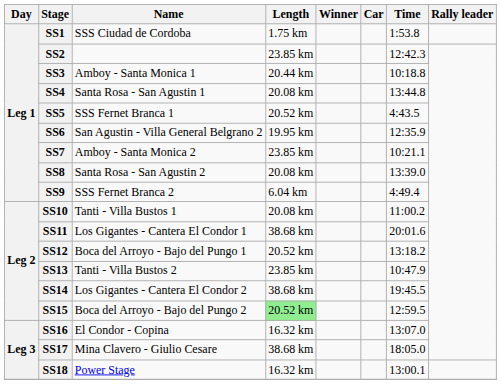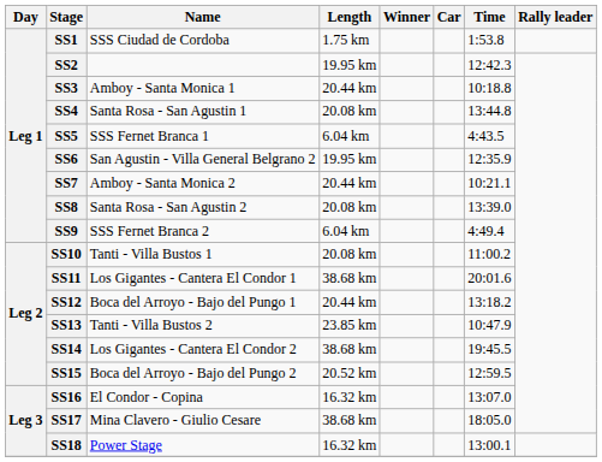 <table class="wikitable plainrowheaders sortable" style="font-size: 85%">
 <tr>
 <th>Day</th>
 <th>Stage</th>
 <th>Name</th>
 <th>Length</th>
 <th>Winner</th>
 <th>Car</th>
 <th>Time</th>
 <th>Rally leader</th>
 </tr>
 <tr>
 <th rowspan="9">Leg 1</th>
 <th>SS1</th>
 <td>SSS Ciudad de Cordoba</td>
 <td>1.75 km</td>
 <td></td>
 <td></td>
 <td>1:53.8</td>
 <td></td>
 </tr>
 <tr>
 <th>SS2</th>
 <td></td>
-<td>23.85 km</td>
+<td>19.95 km</td>
 <td></td>
 <td></td>
 <td>12:42.3</td>
 <td rowspan="16"></td>
 </tr>
 <tr>
 <th>SS3</th>
 <td>Amboy - Santa Monica 1</td>
 <td>20.44 km</td>
 <td></td>
 <td></td>
 <td>10:18.8</td>
 </tr>
 <tr>
 <th>SS4</th>
 <td>Santa Rosa - San Agustin 1</td>
 <td>20.08 km</td>
 <td></td>
 <td></td>
 <td>13:44.8</td>
 </tr>
 <tr>
 <th>SS5</th>
 <td>SSS Fernet Branca 1</td>
-<td>20.52 km</td>
+<td>6.04 km</td>
 <td></td>
 <td></td>
 <td>4:43.5</td>
 </tr>
 <tr>
 <th>SS6</th>
 <td>San Agustin - Villa General Belgrano 2</td>
 <td>19.95 km</td>
 <td></td>
 <td></td>
 <td>12:35.9</td>
 </tr>
 <tr>
 <th>SS7</th>
 <td>Amboy - Santa Monica 2</td>
-<td>23.85 km</td>
+<td>20.44 km</td>
 <td><br></td>
 <td><br></td>
 <td>10:21.1</td>
 </tr>
 <tr>
 <th>SS8</th>
 <td>Santa Rosa - San Agustin 2</td>
 <td>20.08 km</td>
 <td></td>
 <td></td>
 <td>13:39.0</td>
 </tr>
 <tr>
 <th>SS9</th>
 <td>SSS Fernet Branca 2</td>
 <td>6.04 km</td>
 <td></td>
 <td></td>
 <td>4:49.4</td>
 </tr>
 <tr>
 <th rowspan="6">Leg 2</th>
 <th>SS10</th>
 <td>Tanti - Villa Bustos 1</td>
 <td>20.08 km</td>
 <td></td>
 <td></td>
 <td>11:00.2</td>
 </tr>
 <tr>
 <th>SS11</th>
 <td>Los Gigantes - Cantera El Condor 1</td>
 <td>38.68 km</td>
 <td></td>
 <td></td>
 <td>20:01.6</td>
 </tr>
 <tr>
 <th>SS12</th>
 <td>Boca del Arroyo - Bajo del Pungo 1</td>
-<td>20.52 km</td>
+<td>20.44 km</td>
 <td></td>
 <td></td>
 <td>13:18.2</td>
 </tr>
 <tr>
 <th>SS13</th>
 <td>Tanti - Villa Bustos 2</td>
 <td>23.85 km</td>
 <td></td>
 <td></td>
 <td>10:47.9</td>
 </tr>
 <tr>
 <th>SS14</th>
 <td>Los Gigantes - Cantera El Condor 2</td>
 <td>38.68 km</td>
 <td><br></td>
 <td><br></td>
 <td>19:45.5</td>
 </tr>
 <tr>
 <th>SS15</th>
 <td>Boca del Arroyo - Bajo del Pungo 2</td>
-<td style="background: lightgreen;">20.52 km</td>
+<td>20.52 km</td>
 <td></td>
 <td></td>
 <td>12:59.5</td>
 </tr>
 <tr>
 <th rowspan="3">Leg 3</th>
 <th>SS16</th>
 <td>El Condor - Copina</td>
 <td>16.32 km</td>
 <td></td>
 <td></td>
 <td>13:07.0</td>
 </tr>
 <tr>
 <th>SS17</th>
 <td>Mina Clavero - Giulio Cesare</td>
 <td>38.68 km</td>
 <td></td>
 <td></td>
 <td>18:05.0</td>
 </tr>
 <tr>
 <th>SS18</th>
 <td><a href='#'>Power Stage</a></td>
 <td>16.32 km</td>
 <td></td>
 <td></td>
 <td>13:00.1</td>
 <td></td>
 </tr>
 <tr>
 </tr>
 </table>
